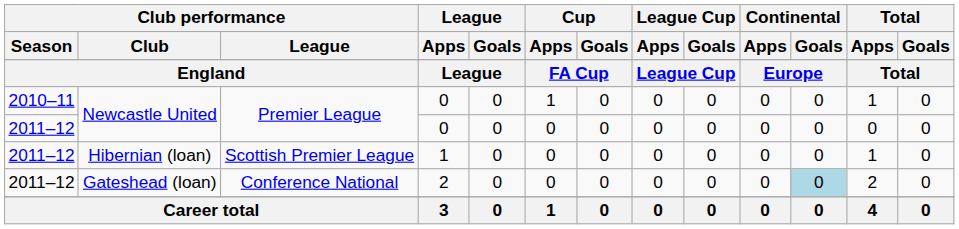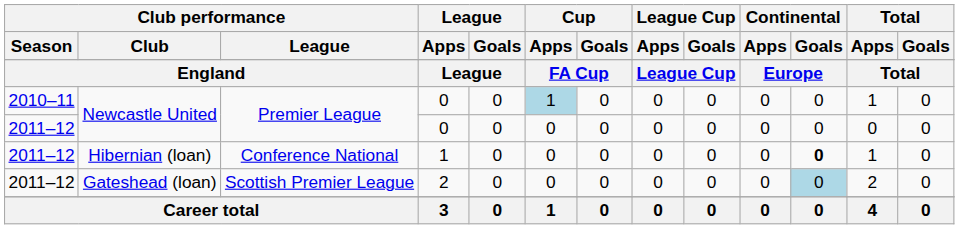 <table class="wikitable" style="text-align:center">
 <tr>
 <th colspan=3>Club performance</th>
 <th colspan=2>League</th>
 <th colspan=2>Cup</th>
 <th colspan=2>League Cup</th>
 <th colspan=2>Continental</th>
 <th colspan=2>Total</th>
 </tr>
 <tr>
 <th>Season</th>
 <th>Club</th>
 <th>League</th>
 <th>Apps</th>
 <th>Goals</th>
 <th>Apps</th>
 <th>Goals</th>
 <th>Apps</th>
 <th>Goals</th>
 <th>Apps</th>
 <th>Goals</th>
 <th>Apps</th>
 <th>Goals</th>
 </tr>
 <tr>
 </tr>
 <tr>
 <th colspan=3>England</th>
 <th colspan=2>League</th>
 <th colspan=2><a href='#'>FA Cup</a></th>
 <th colspan=2><a href='#'>League Cup</a></th>
 <th colspan=2><a href='#'>Europe</a></th>
 <th colspan=2>Total</th>
 </tr>
 <tr>
 <td><a href='#'>2010–11</a></td>
 <td rowspan="2"><a href='#'>Newcastle United</a></td>
 <td rowspan="2"><a href='#'>Premier League</a></td>
 <td>0</td>
 <td>0</td>
-<td>1</td>
+<td style="background: lightblue;">1</td>
 <td>0</td>
 <td>0</td>
 <td>0</td>
 <td>0</td>
 <td>0</td>
 <td>1</td>
 <td>0</td>
 </tr>
 <tr>
 <td><a href='#'>2011–12</a></td>
 <td>0</td>
 <td>0</td>
 <td>0</td>
 <td>0</td>
 <td>0</td>
 <td>0</td>
 <td>0</td>
 <td>0</td>
 <td>0</td>
 <td>0</td>
 </tr>
 <tr>
 <td><a href='#'>2011–12</a></td>
 <td><a href='#'>Hibernian</a> (loan)</td>
-<td><a href='#'>Scottish Premier League</a></td>
+<td><a href='#'>Conference National</a></td>
 <td>1</td>
 <td>0</td>
 <td>0</td>
 <td>0</td>
 <td>0</td>
 <td>0</td>
 <td>0</td>
-<td>0</td>
+<td><strong>0</strong></td>
 <td>1</td>
 <td>0</td>
 </tr>
 <tr>
 <td>2011–12</td>
 <td><a href='#'>Gateshead</a> (loan)</td>
-<td><a href='#'>Conference National</a></td>
+<td><a href='#'>Scottish Premier League</a></td>
 <td>2</td>
 <td>0</td>
 <td>0</td>
 <td>0</td>
 <td>0</td>
 <td>0</td>
 <td>0</td>
 <td style="background: lightblue;">0</td>
 <td>2</td>
 <td>0</td>
 </tr>
 <tr>
 </tr>
 <tr>
 <th colspan=3>Career total</th>
 <th><strong>3</strong></th>
 <th><strong>0</strong></th>
 <th><strong>1</strong></th>
 <th><strong>0</strong></th>
 <th><strong>0</strong></th>
 <th><strong>0</strong></th>
 <th><strong>0</strong></th>
 <th><strong>0</strong></th>
 <th><strong>4</strong></th>
 <th><strong>0</strong></th>
 </tr>
 </table>
